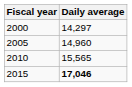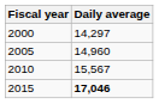 <table class="wikitable">
 <tr>
 <th>Fiscal year</th>
 <th>Daily average</th>
 </tr>
 <tr>
 <td>2000</td>
 <td>14,297</td>
 </tr>
 <tr>
 <td>2005</td>
 <td>14,960</td>
 </tr>
 <tr>
 <td>2010</td>
-<td>15,565</td>
+<td>15,567</td>
 </tr>
 <tr>
 <td>2015</td>
 <td><strong>17,046</strong></td>
 </tr>
 </table>
